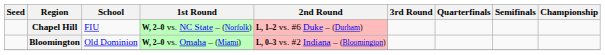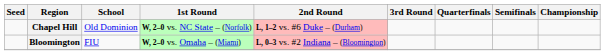 <table class="sortable wikitable" style="white-space:nowrap; font-size:90%;">
 <tr>
 <th>Seed</th>
 <th>Region</th>
 <th>School</th>
 <th>1st Round</th>
 <th>2nd Round</th>
 <th>3rd Round</th>
 <th>Quarterfinals</th>
 <th>Semifinals</th>
 <th>Championship</th>
 </tr>
 <tr>
 <td></td>
 <th>Chapel Hill</th>
-<td><a href='#'>FIU</a></td>
+<td><a href='#'>Old Dominion</a></td>
 <td style="background:#BFB"><small><strong>W, 2–0</strong></small> vs. <a href='#'>NC State</a> – <small>(<a href='#'>Norfolk</a>)</small></td>
 <td style="background:#FBB"><small><strong>L, 1–2</strong></small> vs. #6 <a href='#'>Duke</a> – <small>(<a href='#'>Durham</a>)</small></td>
 <td></td>
 <td></td>
 <td></td>
 <td></td>
 </tr>
 <tr>
 <td></td>
 <th>Bloomington</th>
-<td><a href='#'>Old Dominion</a></td>
+<td><a href='#'>FIU</a></td>
 <td style="background:#BFB"><small><strong>W, 2–0</strong></small> vs. <a href='#'>Omaha</a> – <small>(<a href='#'>Miami</a>)</small></td>
 <td style="background:#FBB"><small><strong>L, 0–3</strong></small> vs. #2 <a href='#'>Indiana</a> – <small>(<a href='#'>Bloomington</a>)</small></td>
 <td></td>
 <td></td>
 <td></td>
 <td></td>
 </tr>
 <tr>
 </tr>
 </table>
